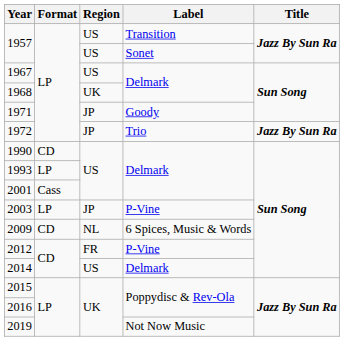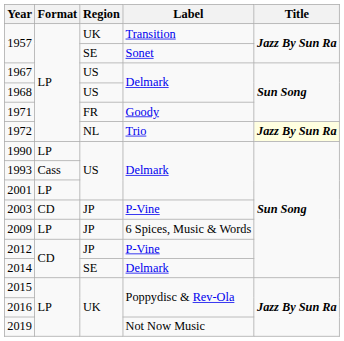 <table class="wikitable">
 <tr>
 <th>Year</th>
 <th>Format</th>
 <th>Region</th>
 <th>Label</th>
 <th>Title</th>
 </tr>
 <tr>
 <td rowspan="2">1957</td>
 <td rowspan="6">LP</td>
-<td>US</td>
+<td>UK</td>
 <td><a href='#'>Transition</a></td>
 <td rowspan="2"><strong><em>Jazz By Sun Ra</em></strong></td>
 </tr>
 <tr>
-<td>US</td>
+<td>SE</td>
 <td><a href='#'>Sonet</a></td>
 </tr>
 <tr>
 <td>1967</td>
 <td>US</td>
 <td rowspan="2"><a href='#'>Delmark</a></td>
 <td rowspan="3"><strong><em>Sun Song</em></strong></td>
 </tr>
 <tr>
 <td>1968</td>
-<td>UK</td>
+<td>US</td>
 </tr>
 <tr>
 <td>1971</td>
-<td>JP</td>
+<td>FR</td>
 <td><a href='#'>Goody</a></td>
 </tr>
 <tr>
 <td>1972</td>
-<td>JP</td>
+<td>NL</td>
 <td><a href='#'>Trio</a></td>
-<td><strong><em>Jazz By Sun Ra</em></strong></td>
+<td style="background: lightyellow;"><strong><em>Jazz By Sun Ra</em></strong></td>
 </tr>
 <tr>
 <td>1990</td>
-<td>CD</td>
+<td>LP</td>
 <td rowspan="3">US</td>
 <td rowspan="3"><a href='#'>Delmark</a></td>
 <td rowspan="7"><strong><em>Sun Song</em></strong></td>
 </tr>
 <tr>
 <td>1993</td>
+<td>Cass</td>
+</tr>
+<tr>
+<td>2001</td>
 <td>LP</td>
 </tr>
 <tr>
-<td>2001</td>
-<td>Cass</td>
-</tr>
-<tr>
 <td>2003</td>
-<td>LP</td>
+<td>CD</td>
 <td>JP</td>
 <td><a href='#'>P-Vine</a></td>
 </tr>
 <tr>
 <td>2009</td>
-<td>CD</td>
-<td>NL</td>
+<td>LP</td>
+<td>JP</td>
 <td>6 Spices, Music & Words</td>
 </tr>
 <tr>
 <td>2012</td>
 <td rowspan="2">CD</td>
-<td>FR</td>
+<td>JP</td>
 <td><a href='#'>P-Vine</a></td>
 </tr>
 <tr>
 <td>2014</td>
-<td>US</td>
+<td>SE</td>
 <td><a href='#'>Delmark</a></td>
 </tr>
 <tr>
 <td>2015</td>
 <td rowspan="3">LP</td>
 <td rowspan="3">UK</td>
 <td rowspan="2">Poppydisc & <a href='#'>Rev-Ola</a></td>
 <td rowspan="3"><strong><em>Jazz By Sun Ra</em></strong></td>
 </tr>
 <tr>
 <td>2016</td>
 </tr>
 <tr>
 <td>2019</td>
 <td>Not Now Music</td>
 </tr>
 </table>
